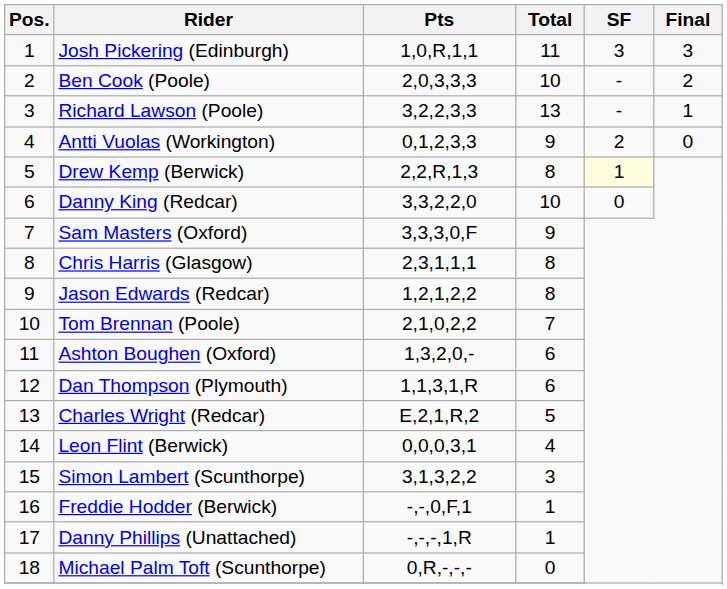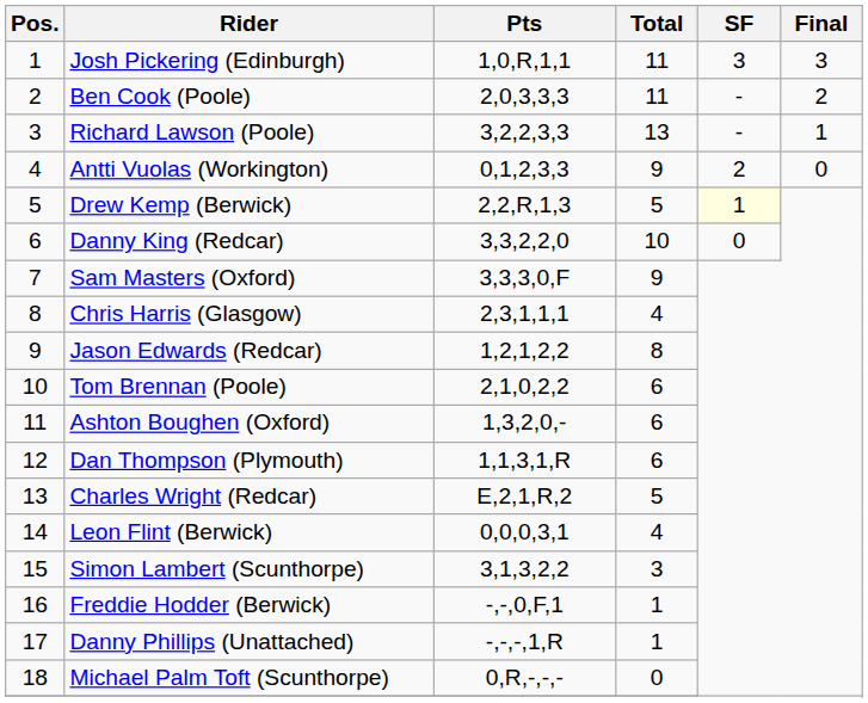 <table class=wikitable>
 <tr>
 <th width=25px>Pos.</th>
 <th width=250px>Rider</th>
 <th width=120px>Pts</th>
 <th width=50px>Total</th>
 <th width=50px>SF</th>
 <th width=50px>Final</th>
 </tr>
 <tr align=center >
 <td>1</td>
 <td align=left> <a href='#'>Josh Pickering</a>	(Edinburgh)</td>
 <td>1,0,R,1,1</td>
 <td>11</td>
 <td>3</td>
 <td>3</td>
 </tr>
 <tr align=center>
 <td>2</td>
 <td align=left> <a href='#'>Ben Cook</a> (Poole)</td>
 <td>2,0,3,3,3</td>
-<td>10</td>
+<td>11</td>
 <td>-</td>
 <td>2</td>
 </tr>
 <tr align=center>
 <td>3</td>
 <td align=left> <a href='#'>Richard Lawson</a> (Poole)</td>
 <td>3,2,2,3,3</td>
 <td>13</td>
 <td>-</td>
 <td>1</td>
 </tr>
 <tr align=center>
 <td>4</td>
 <td align=left> <a href='#'>Antti Vuolas</a> (Workington)</td>
 <td>0,1,2,3,3</td>
 <td>9</td>
 <td>2</td>
 <td>0</td>
 </tr>
 <tr align=center>
 <td>5</td>
 <td align=left> <a href='#'>Drew Kemp</a> (Berwick)</td>
 <td>2,2,R,1,3</td>
-<td>8</td>
+<td>5</td>
 <td style="background: lightyellow;">1</td>
 </tr>
 <tr align=center>
 <td>6</td>
 <td align=left> <a href='#'>Danny King</a> (Redcar)</td>
 <td>3,3,2,2,0</td>
 <td>10</td>
 <td>0</td>
 </tr>
 <tr align=center>
 <td>7</td>
 <td align=left> <a href='#'>Sam Masters</a> (Oxford)</td>
 <td>3,3,3,0,F</td>
 <td>9</td>
 </tr>
 <tr align=center>
 <td>8</td>
 <td align=left> <a href='#'>Chris Harris</a>	(Glasgow)</td>
 <td>2,3,1,1,1</td>
-<td>8</td>
+<td>4</td>
 </tr>
 <tr align=center>
 <td>9</td>
 <td align=left> <a href='#'>Jason Edwards</a> (Redcar)</td>
 <td>1,2,1,2,2</td>
 <td>8</td>
 </tr>
 <tr align=center>
 <td>10</td>
 <td align=left> <a href='#'>Tom Brennan</a> (Poole)</td>
 <td>2,1,0,2,2</td>
-<td>7</td>
+<td>6</td>
 </tr>
 <tr align=center>
 <td>11</td>
 <td align=left> <a href='#'>Ashton Boughen</a> (Oxford)</td>
 <td>1,3,2,0,-</td>
 <td>6</td>
 </tr>
 <tr align=center>
 <td>12</td>
 <td align=left> <a href='#'>Dan Thompson</a> (Plymouth)</td>
 <td>1,1,3,1,R</td>
 <td>6</td>
 </tr>
 <tr align=center>
 <td>13</td>
 <td align=left> <a href='#'>Charles Wright</a> (Redcar)</td>
 <td>E,2,1,R,2</td>
 <td>5</td>
 </tr>
 <tr align=center>
 <td>14</td>
 <td align=left> <a href='#'>Leon Flint</a> (Berwick)</td>
 <td>0,0,0,3,1</td>
 <td>4</td>
 </tr>
 <tr align=center>
 <td>15</td>
 <td align=left> <a href='#'>Simon Lambert</a> (Scunthorpe)</td>
 <td>3,1,3,2,2</td>
 <td>3</td>
 </tr>
 <tr align=center>
 <td>16</td>
 <td align=left> <a href='#'>Freddie Hodder</a> (Berwick)</td>
 <td>-,-,0,F,1</td>
 <td>1</td>
 </tr>
 <tr align=center>
 <td>17</td>
 <td align=left> <a href='#'>Danny Phillips</a> (Unattached)</td>
 <td>-,-,-,1,R</td>
 <td>1</td>
 </tr>
 <tr align=center>
 <td>18</td>
 <td align=left> <a href='#'>Michael Palm Toft</a> (Scunthorpe)</td>
 <td>0,R,-,-,-</td>
 <td>0</td>
 </tr>
 <tr align=center>
 </tr>
 </table>
